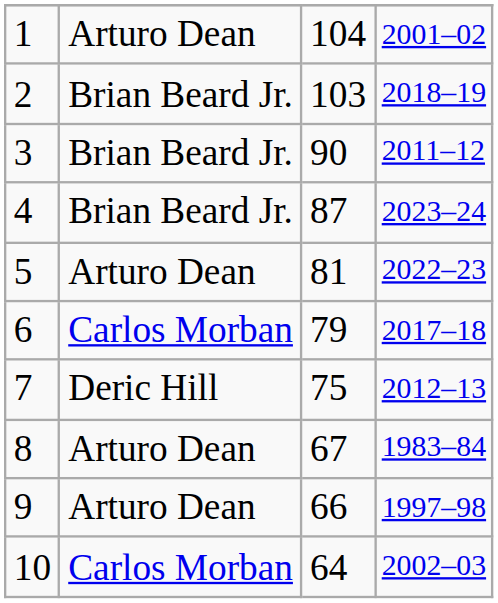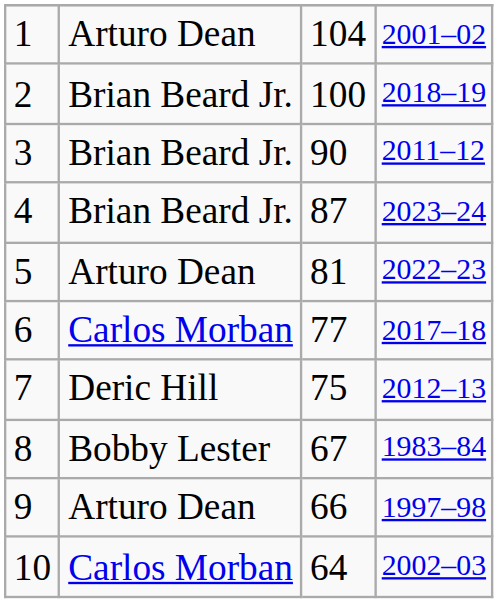 <table class="wikitable">
 <tr>
 </tr>
 <tr>
 <td>1</td>
 <td>Arturo Dean</td>
 <td>104</td>
 <td style="font-size:80%;"><a href='#'>2001–02</a></td>
 </tr>
 <tr>
 <td>2</td>
 <td>Brian Beard Jr.</td>
-<td>103</td>
+<td>100</td>
 <td style="font-size:80%;"><a href='#'>2018–19</a></td>
 </tr>
 <tr>
 <td>3</td>
 <td>Brian Beard Jr.</td>
 <td>90</td>
 <td style="font-size:80%;"><a href='#'>2011–12</a></td>
 </tr>
 <tr>
 <td>4</td>
 <td>Brian Beard Jr.</td>
 <td>87</td>
 <td style="font-size:80%;"><a href='#'>2023–24</a></td>
 </tr>
 <tr>
 <td>5</td>
 <td>Arturo Dean</td>
 <td>81</td>
 <td style="font-size:80%;"><a href='#'>2022–23</a></td>
 </tr>
 <tr>
 <td>6</td>
 <td><a href='#'>Carlos Morban</a></td>
-<td>79</td>
+<td>77</td>
 <td style="font-size:80%;"><a href='#'>2017–18</a></td>
 </tr>
 <tr>
 <td>7</td>
 <td>Deric Hill</td>
 <td>75</td>
 <td style="font-size:80%;"><a href='#'>2012–13</a></td>
 </tr>
 <tr>
 <td>8</td>
-<td>Arturo Dean</td>
+<td>Bobby Lester</td>
 <td>67</td>
 <td style="font-size:80%;"><a href='#'>1983–84</a></td>
 </tr>
 <tr>
 <td>9</td>
 <td>Arturo Dean</td>
 <td>66</td>
 <td style="font-size:80%;"><a href='#'>1997–98</a></td>
 </tr>
 <tr>
 <td>10</td>
 <td><a href='#'>Carlos Morban</a></td>
 <td>64</td>
 <td style="font-size:80%;"><a href='#'>2002–03</a></td>
 </tr>
 </table>
